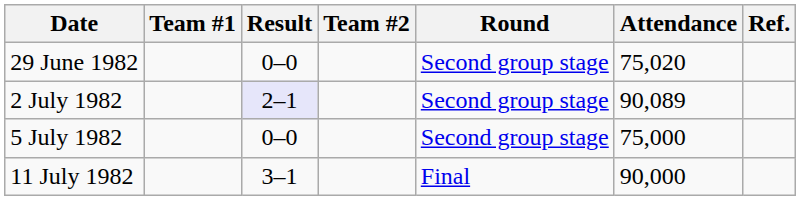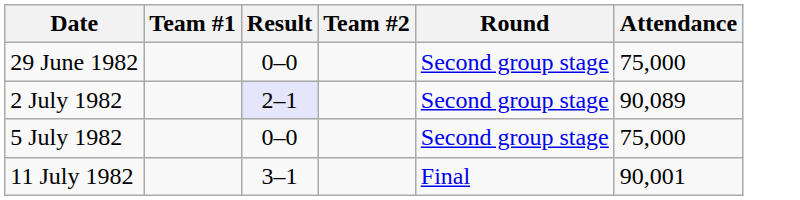 <table class="wikitable">
 <tr>
 <th scope=col>Date</th>
 <th scope=col>Team #1</th>
 <th scope=col>Result</th>
 <th scope=col>Team #2</th>
 <th scope=col>Round</th>
 <th scope=col>Attendance</th>
-<th scope=col>Ref.</th>
 </tr>
 <tr>
 <td scope=row>29 June 1982</td>
 <td align=right></td>
 <td align=center>0–0</td>
 <td></td>
 <td><a href='#'>Second group stage</a></td>
-<td>75,020</td>
-<td></td>
+<td>75,000</td>
 </tr>
 <tr>
 <td scope=row>2 July 1982</td>
 <td align=right></td>
 <td align=center style="background: lavender;">2–1</td>
 <td></td>
 <td><a href='#'>Second group stage</a></td>
 <td>90,089</td>
-<td></td>
 </tr>
 <tr>
 <td scope=row>5 July 1982</td>
 <td align=right></td>
 <td align=center>0–0</td>
 <td></td>
 <td><a href='#'>Second group stage</a></td>
 <td>75,000</td>
-<td></td>
 </tr>
 <tr>
 <td scope=row>11 July 1982</td>
 <td align=right></td>
 <td align=center>3–1</td>
 <td></td>
 <td><a href='#'>Final</a></td>
-<td>90,000</td>
-<td></td>
+<td>90,001</td>
 </tr>
 </table>
